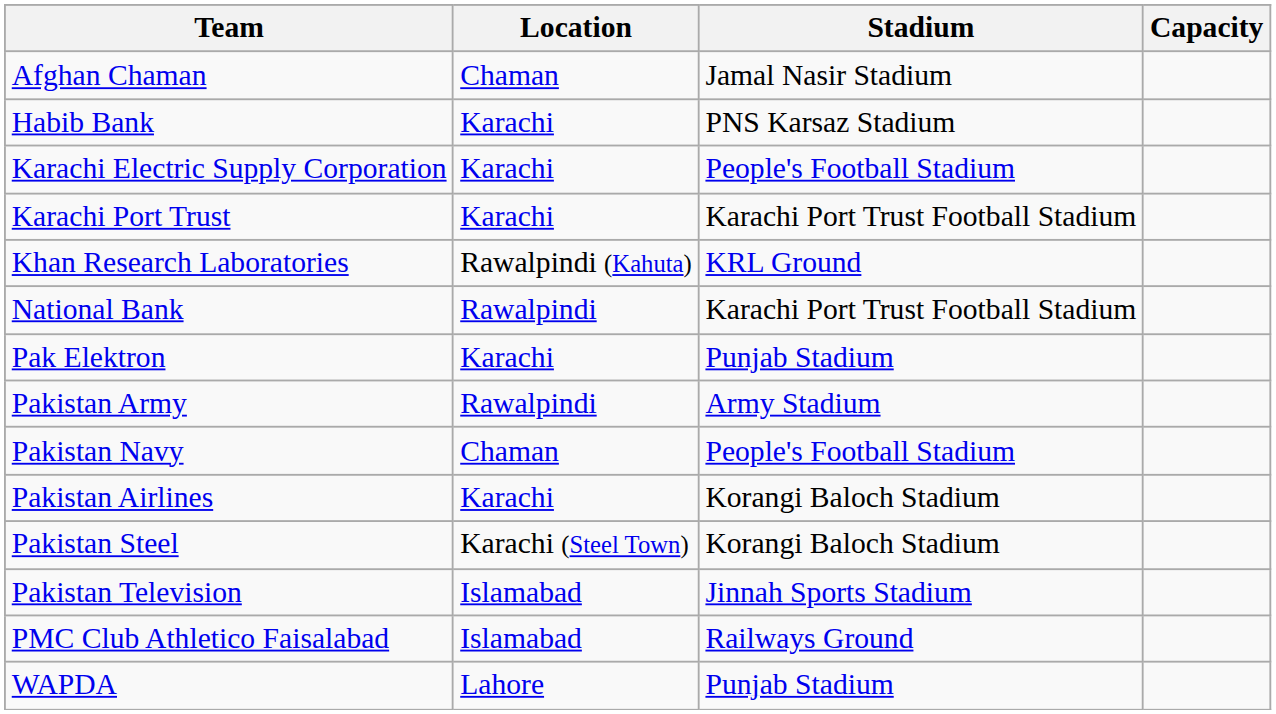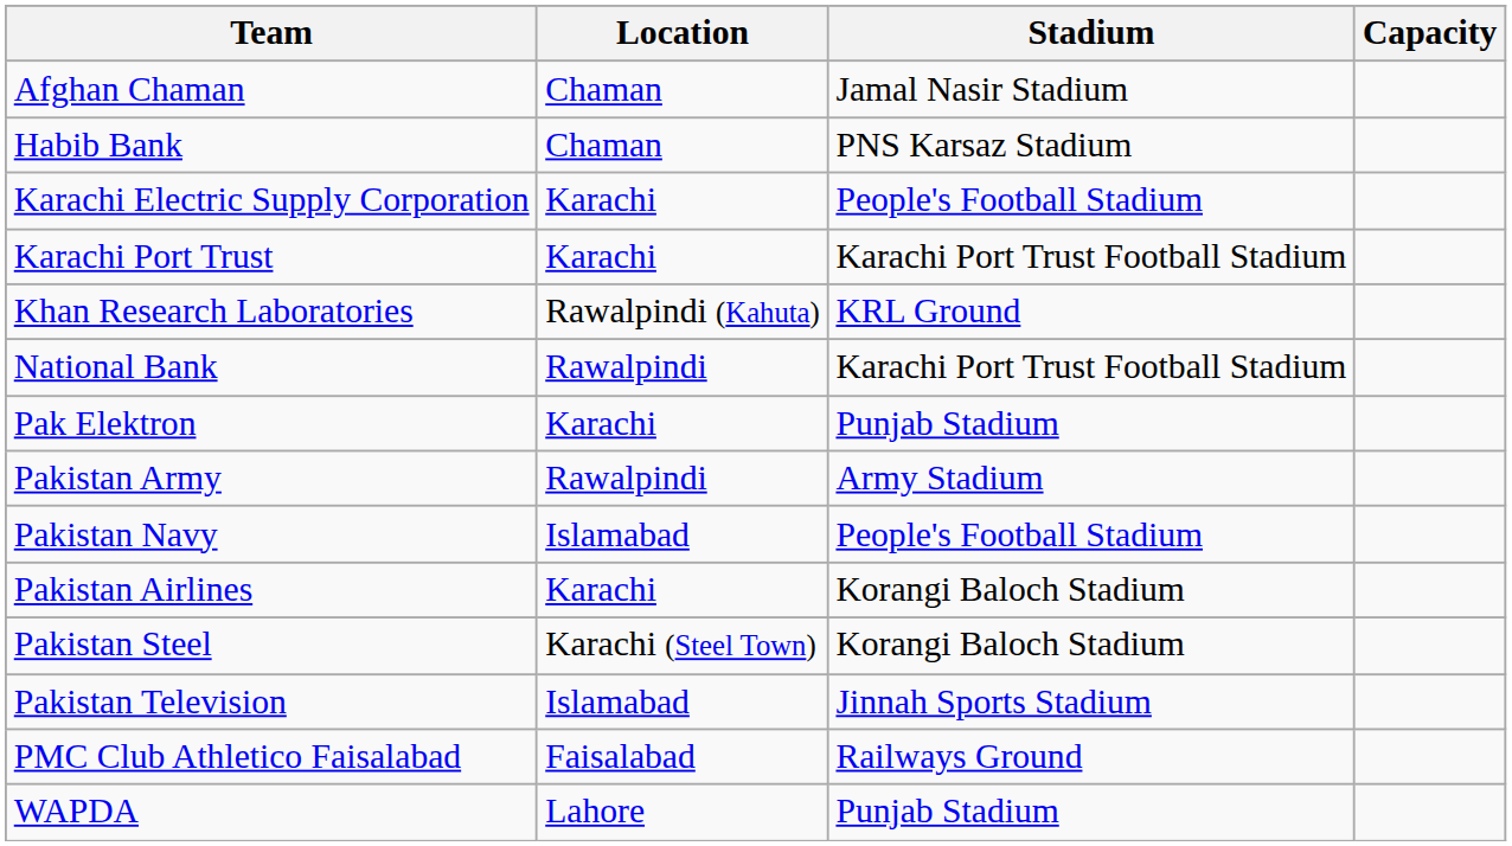 <table class="wikitable sortable" style="text-align: left;">
 <tr>
 <th>Team</th>
 <th>Location</th>
 <th>Stadium</th>
 <th>Capacity</th>
 </tr>
 <tr>
 <td><a href='#'>Afghan Chaman</a></td>
 <td><a href='#'>Chaman</a></td>
 <td>Jamal Nasir Stadium</td>
 <td align=center></td>
 </tr>
 <tr>
 <td><a href='#'>Habib Bank</a></td>
-<td><a href='#'>Karachi</a></td>
+<td><a href='#'>Chaman</a></td>
 <td>PNS Karsaz Stadium</td>
 <td align=center></td>
 </tr>
 <tr>
 <td><a href='#'>Karachi Electric Supply Corporation</a></td>
 <td><a href='#'>Karachi</a></td>
 <td><a href='#'>People's Football Stadium</a></td>
 <td align=center></td>
 </tr>
 <tr>
 <td><a href='#'>Karachi Port Trust</a></td>
 <td><a href='#'>Karachi</a></td>
 <td>Karachi Port Trust Football Stadium</td>
 <td align=center></td>
 </tr>
 <tr>
 <td><a href='#'>Khan Research Laboratories</a></td>
 <td>Rawalpindi <small>(<a href='#'>Kahuta</a>)</small></td>
 <td><a href='#'>KRL Ground</a></td>
 <td align=center></td>
 </tr>
 <tr>
 <td><a href='#'>National Bank</a></td>
 <td><a href='#'>Rawalpindi</a></td>
 <td>Karachi Port Trust Football Stadium</td>
 <td align=center></td>
 </tr>
 <tr>
 <td><a href='#'>Pak Elektron</a></td>
 <td><a href='#'>Karachi</a></td>
 <td><a href='#'>Punjab Stadium</a></td>
 <td align=center></td>
 </tr>
 <tr>
 <td><a href='#'>Pakistan Army</a></td>
 <td><a href='#'>Rawalpindi</a></td>
 <td><a href='#'>Army Stadium</a></td>
 <td align=center></td>
 </tr>
 <tr>
 <td><a href='#'>Pakistan Navy</a></td>
-<td><a href='#'>Chaman</a></td>
+<td><a href='#'>Islamabad</a></td>
 <td><a href='#'>People's Football Stadium</a></td>
 <td align=center></td>
 </tr>
 <tr>
 <td><a href='#'>Pakistan Airlines</a></td>
 <td><a href='#'>Karachi</a></td>
 <td>Korangi Baloch Stadium</td>
 <td align=center></td>
 </tr>
 <tr>
 <td><a href='#'>Pakistan Steel</a></td>
 <td>Karachi <small>(<a href='#'>Steel Town</a>)</small></td>
 <td>Korangi Baloch Stadium</td>
 <td align=center></td>
 </tr>
 <tr>
 <td><a href='#'>Pakistan Television</a></td>
 <td><a href='#'>Islamabad</a></td>
 <td><a href='#'>Jinnah Sports Stadium</a></td>
 <td align=center></td>
 </tr>
 <tr>
 <td><a href='#'>PMC Club Athletico Faisalabad</a></td>
-<td><a href='#'>Islamabad</a></td>
+<td><a href='#'>Faisalabad</a></td>
 <td><a href='#'>Railways Ground</a></td>
 <td align=center></td>
 </tr>
 <tr>
 <td><a href='#'>WAPDA</a></td>
 <td><a href='#'>Lahore</a></td>
 <td><a href='#'>Punjab Stadium</a></td>
 <td align=center></td>
 </tr>
 </table>
